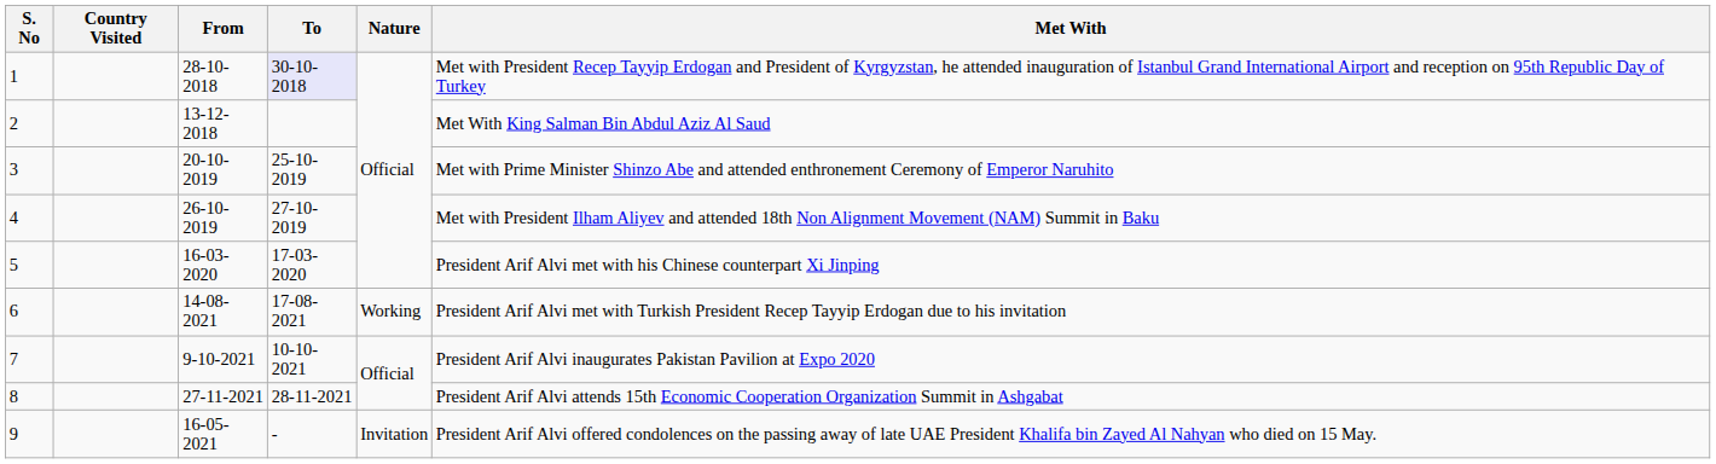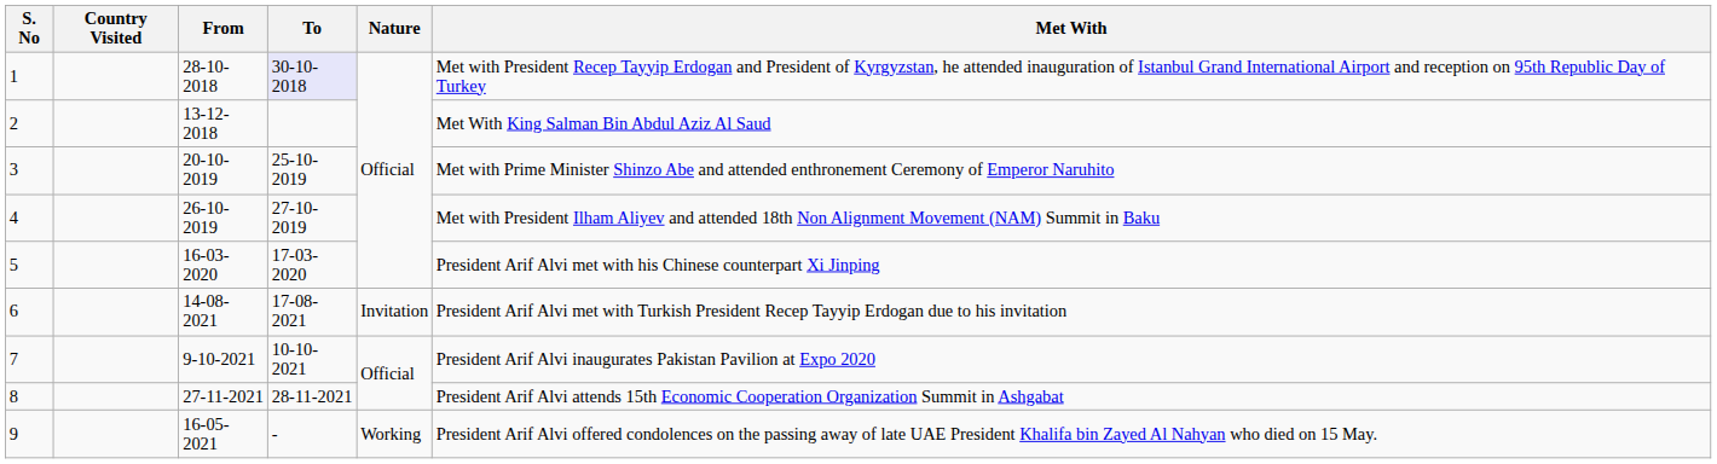 <table class="wikitable sortable">
 <tr>
 <th>S. No</th>
 <th>Country Visited</th>
 <th>From</th>
 <th>To</th>
 <th>Nature</th>
 <th>Met With</th>
 </tr>
 <tr>
 <td>1</td>
 <td></td>
 <td>28-10-2018</td>
 <td style="background: lavender;">30-10-2018</td>
 <td rowspan="5">Official</td>
 <td>Met with President <a href='#'>Recep Tayyip Erdogan</a> and President of <a href='#'>Kyrgyzstan</a>, he attended inauguration of <a href='#'>Istanbul Grand International Airport</a> and reception on <a href='#'>95th Republic Day of Turkey</a></td>
 </tr>
 <tr>
 <td>2</td>
 <td></td>
 <td>13-12-2018</td>
 <td></td>
 <td>Met With <a href='#'>King Salman Bin Abdul Aziz Al Saud</a></td>
 </tr>
 <tr>
 <td>3</td>
 <td></td>
 <td>20-10-2019</td>
 <td>25-10-2019</td>
 <td>Met with Prime Minister <a href='#'>Shinzo Abe</a> and attended enthronement Ceremony of <a href='#'>Emperor Naruhito</a></td>
 </tr>
 <tr>
 <td>4</td>
 <td></td>
 <td>26-10-2019</td>
 <td>27-10-2019</td>
 <td>Met with President <a href='#'>Ilham Aliyev</a> and attended 18th <a href='#'>Non Alignment Movement (NAM)</a> Summit in <a href='#'>Baku</a></td>
 </tr>
 <tr>
 <td>5</td>
 <td></td>
 <td>16-03-2020</td>
 <td>17-03-2020</td>
 <td>President Arif Alvi met with his Chinese counterpart <a href='#'>Xi Jinping</a></td>
 </tr>
 <tr>
 <td>6</td>
 <td></td>
 <td>14-08-2021</td>
 <td>17-08-2021</td>
-<td>Working</td>
+<td>Invitation</td>
 <td>President Arif Alvi met with Turkish President Recep Tayyip Erdogan due to his invitation</td>
 </tr>
 <tr>
 <td>7</td>
 <td></td>
 <td>9-10-2021</td>
 <td>10-10-2021</td>
 <td rowspan="2">Official</td>
 <td>President Arif Alvi inaugurates Pakistan Pavilion at <a href='#'>Expo 2020</a></td>
 </tr>
 <tr>
 <td>8</td>
 <td></td>
 <td>27-11-2021</td>
 <td>28-11-2021</td>
 <td>President Arif Alvi attends 15th <a href='#'>Economic Cooperation Organization</a> Summit in <a href='#'>Ashgabat</a></td>
 </tr>
 <tr>
 <td>9</td>
 <td></td>
 <td>16-05-2021</td>
 <td>-</td>
-<td>Invitation</td>
+<td>Working</td>
 <td>President Arif Alvi offered condolences on the passing away of late UAE President <a href='#'>Khalifa bin Zayed Al Nahyan</a> who died on 15 May.</td>
 </tr>
 </table>
